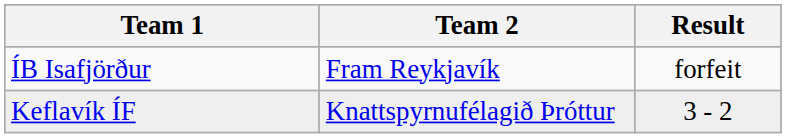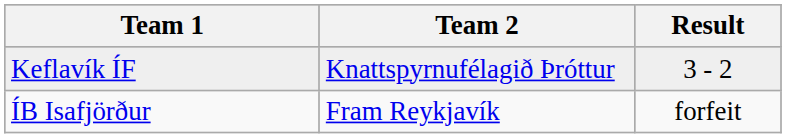 <table class="wikitable">
 <tr>
 <th style="width:180px;">Team 1</th>
 <th style="width:180px;">Team 2</th>
 <th style="width:80px;">Result</th>
 </tr>
+<tr style="background:#EFEFEF">
+<td><a href='#'>Keflavík ÍF</a></td>
+<td><a href='#'>Knattspyrnufélagið Þróttur</a></td>
+<td style="text-align:center;">3 - 2</td>
+</tr>
 <tr>
 <td><a href='#'>ÍB Isafjörður</a></td>
 <td><a href='#'>Fram Reykjavík</a></td>
 <td style="text-align:center;">forfeit</td>
 </tr>
-<tr style="background:#EFEFEF">
-<td><a href='#'>Keflavík ÍF</a></td>
-<td><a href='#'>Knattspyrnufélagið Þróttur</a></td>
-<td style="text-align:center;">3 - 2</td>
-</tr>
 </table>
